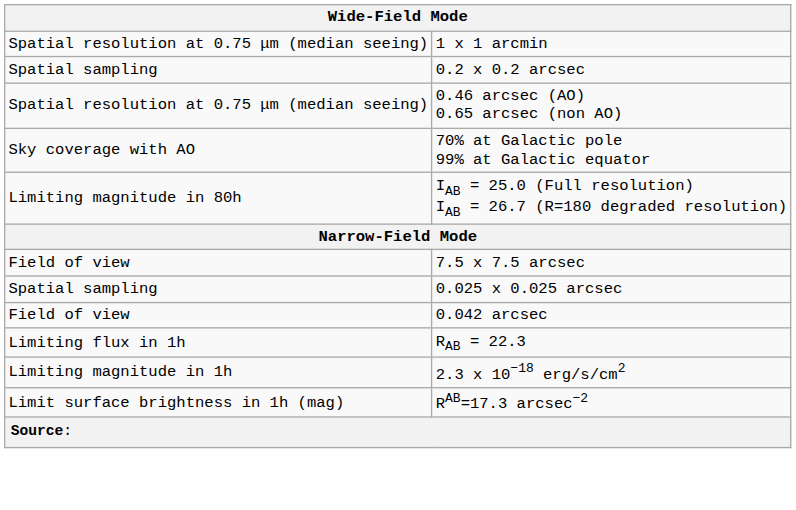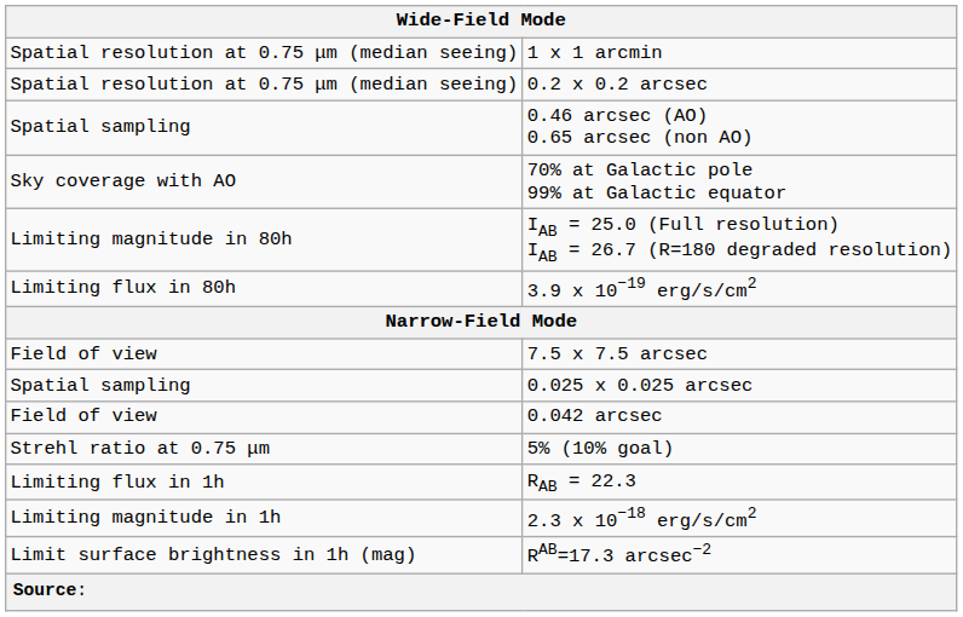 <table class="wikitable floatright" style="font-size: 90%;">
 <tr>
 <th colspan=2>Wide-Field Mode</th>
 </tr>
 <tr>
 <td>Spatial resolution at 0.75 μm (median seeing)</td>
 <td>1 x 1 arcmin</td>
 </tr>
 <tr>
-<td>Spatial sampling</td>
+<td>Spatial resolution at 0.75 μm (median seeing)</td>
 <td>0.2 x 0.2 arcsec</td>
 </tr>
 <tr>
-<td>Spatial resolution at 0.75 μm (median seeing)</td>
+<td>Spatial sampling</td>
 <td>0.46 arcsec (AO)<br>0.65 arcsec (non AO)</td>
 </tr>
 <tr>
 <td>Sky coverage with AO</td>
 <td>70% at Galactic pole<br> 99% at Galactic equator</td>
 </tr>
 <tr>
 <td>Limiting magnitude in 80h</td>
 <td>I<sub>AB</sub> = 25.0 (Full resolution)<br>I<sub>AB</sub> = 26.7 (R=180 degraded resolution)</td>
+</tr>
+<tr>
+<td>Limiting flux in 80h</td>
+<td>3.9 x 10<sup>−19</sup> erg/s/cm<sup>2</sup></td>
 </tr>
 <tr>
 <th colspan=2>Narrow-Field Mode</th>
 </tr>
 <tr>
 <td>Field of view</td>
 <td>7.5 x 7.5 arcsec</td>
 </tr>
 <tr>
 <td>Spatial sampling</td>
 <td>0.025 x 0.025 arcsec</td>
 </tr>
 <tr>
 <td>Field of view</td>
 <td>0.042 arcsec</td>
 </tr>
 <tr>
+<td>Strehl ratio at 0.75 μm</td>
+<td>5% (10% goal)</td>
+</tr>
+<tr>
 <td>Limiting flux in 1h</td>
 <td>R<sub>AB</sub> = 22.3</td>
 </tr>
 <tr>
 <td>Limiting magnitude in 1h</td>
 <td>2.3 x 10<sup>−18</sup> erg/s/cm<sup>2</sup></td>
 </tr>
 <tr>
 <td>Limit surface brightness in 1h (mag)</td>
 <td>R<sup>AB</sup>=17.3 arcsec<sup>−2</sup></td>
 </tr>
 <tr>
 <td colspan=2 style="padding: 4px 2px 6px 4px; background-color: #f2f2f2; font-size: 0.94em;"><strong>Source</strong>:</td>
 </tr>
 </table>
